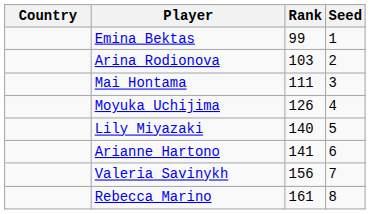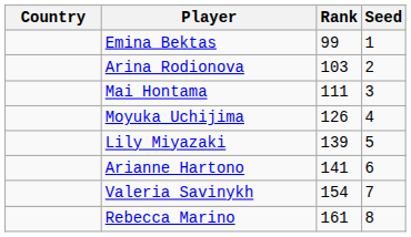 <table class="wikitable">
 <tr>
 <th width="75">Country</th>
 <th width="175">Player</th>
 <th>Rank</th>
 <th>Seed</th>
 </tr>
 <tr>
 <td></td>
 <td><a href='#'>Emina Bektas</a></td>
 <td>99</td>
 <td>1</td>
 </tr>
 <tr>
 <td></td>
 <td><a href='#'>Arina Rodionova</a></td>
 <td>103</td>
 <td>2</td>
 </tr>
 <tr>
 <td></td>
 <td><a href='#'>Mai Hontama</a></td>
 <td>111</td>
 <td>3</td>
 </tr>
 <tr>
 <td></td>
 <td><a href='#'>Moyuka Uchijima</a></td>
 <td>126</td>
 <td>4</td>
 </tr>
 <tr>
 <td></td>
 <td><a href='#'>Lily Miyazaki</a></td>
-<td>140</td>
+<td>139</td>
 <td>5</td>
 </tr>
 <tr>
 <td></td>
 <td><a href='#'>Arianne Hartono</a></td>
 <td>141</td>
 <td>6</td>
 </tr>
 <tr>
 <td></td>
 <td><a href='#'>Valeria Savinykh</a></td>
-<td>156</td>
+<td>154</td>
 <td>7</td>
 </tr>
 <tr>
 <td></td>
 <td><a href='#'>Rebecca Marino</a></td>
 <td>161</td>
 <td>8</td>
 </tr>
 </table>
